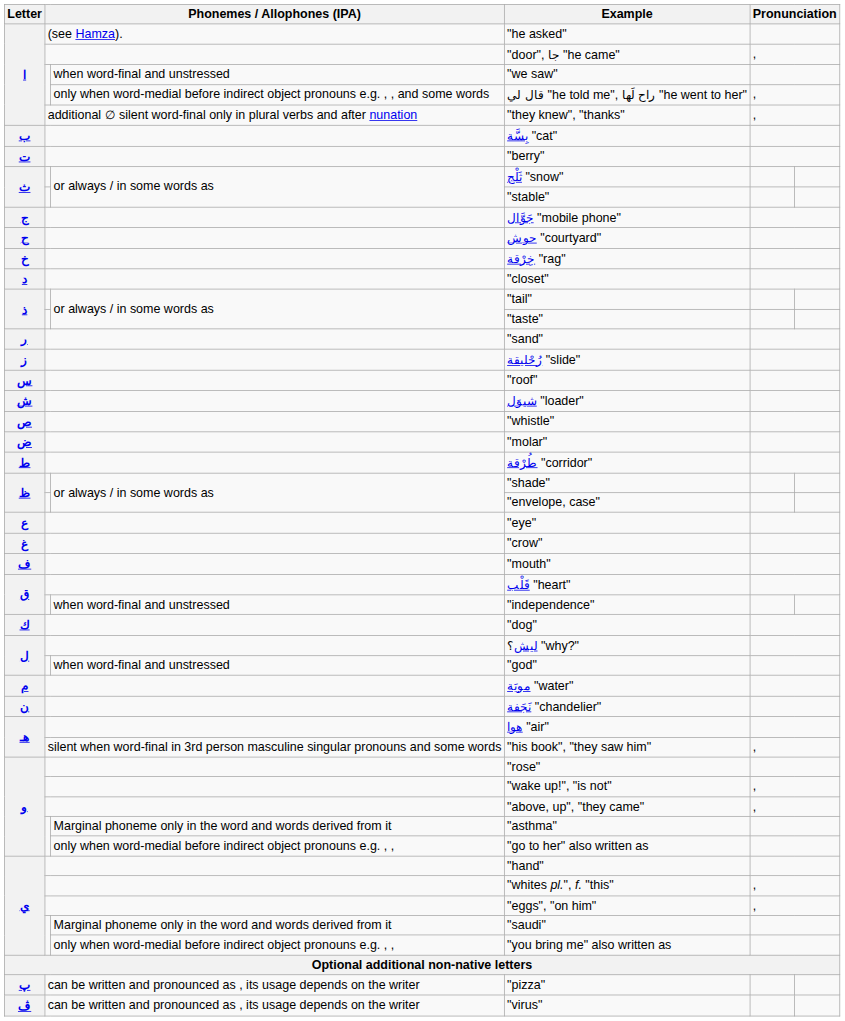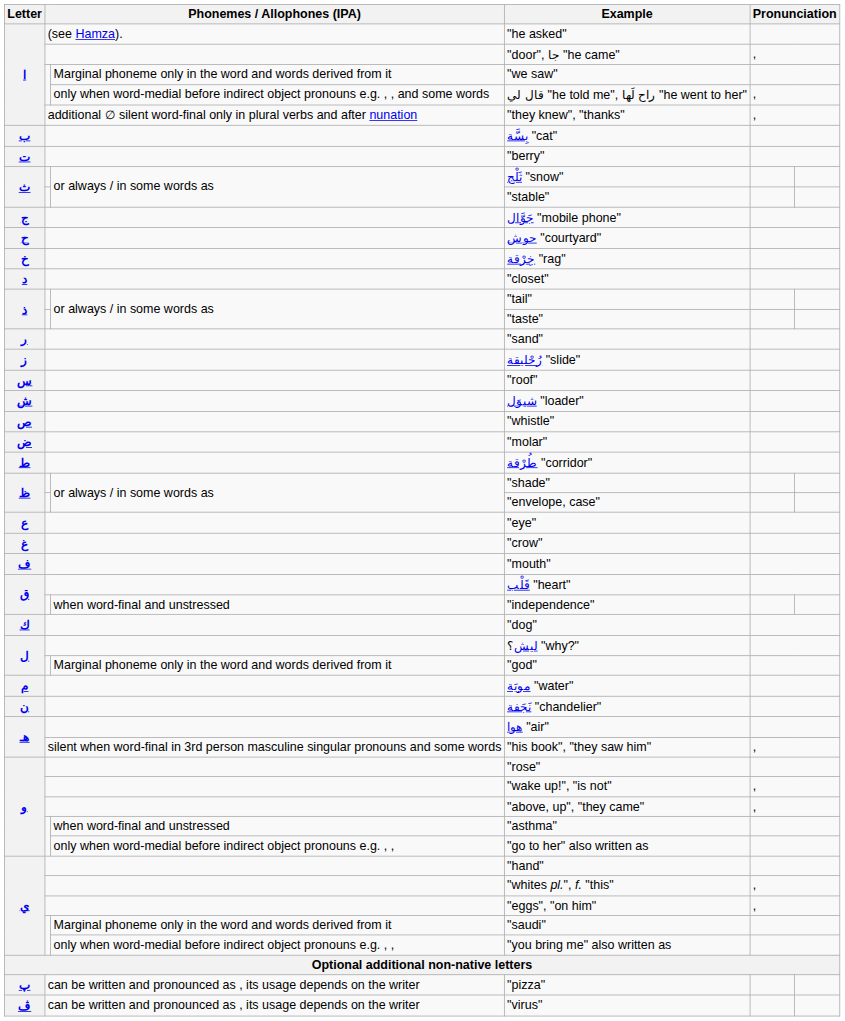 <table class="wikitable">
 <tr>
 <th>Letter</th>
 <th colspan="2">Phonemes / Allophones (IPA)</th>
 <th>Example</th>
 <th colspan="2">Pronunciation</th>
 </tr>
 <tr>
 <th rowspan="5"><strong><a href='#'>ا</a></strong></th>
 <td colspan="2"> (see  <a href='#'>Hamza</a>).</td>
 <td> "he asked"</td>
 <td colspan="2"></td>
 </tr>
 <tr>
 <td colspan="2"></td>
 <td> "door", جا "he came"</td>
 <td colspan="2">, </td>
 </tr>
 <tr>
 <td rowspan="2"></td>
-<td>when word-final and unstressed</td>
+<td>Marginal phoneme only in the word  and words derived from it</td>
 <td> "we saw"</td>
 <td colspan="2"></td>
 </tr>
 <tr>
 <td>only when word-medial before indirect object pronouns e.g. , ,  and some words</td>
 <td>قال لي "he told me", راح لَها "he went to her"</td>
 <td colspan="2">, </td>
 </tr>
 <tr>
 <td colspan="2">additional ∅ silent word-final only in plural verbs and after <a href='#'>nunation</a></td>
 <td> "they knew",  "thanks"</td>
 <td colspan="2">, </td>
 </tr>
 <tr>
 <th><strong><a href='#'>ب</a></strong></th>
 <td colspan="2"></td>
 <td><a href='#'>بِسَّة</a> "cat"</td>
 <td colspan="2"></td>
 </tr>
 <tr>
 <th><strong><a href='#'>ت</a></strong></th>
 <td colspan="2"></td>
 <td> "berry"</td>
 <td colspan="2"></td>
 </tr>
 <tr>
 <th rowspan="2"><strong><a href='#'>ث</a></strong></th>
 <td></td>
 <td rowspan="2">or always / in some words as </td>
 <td><a href='#'>ثَلْج</a> "snow"</td>
 <td></td>
 <td></td>
 </tr>
 <tr>
 <td></td>
 <td> "stable"</td>
 <td></td>
 <td></td>
 </tr>
 <tr>
 <th><strong><a href='#'>ج</a></strong></th>
 <td colspan="2"></td>
 <td><a href='#'>جَوَّال</a> "mobile phone"</td>
 <td colspan="2"></td>
 </tr>
 <tr>
 <th><strong><a href='#'>ح</a></strong></th>
 <td colspan="2"></td>
 <td><a href='#'>حوش</a> "courtyard"</td>
 <td colspan="2"></td>
 </tr>
 <tr>
 <th><strong><a href='#'>خ</a></strong></th>
 <td colspan="2"></td>
 <td><a href='#'>خِرْقة</a> "rag"</td>
 <td colspan="2"></td>
 </tr>
 <tr>
 <th><strong><a href='#'>د</a></strong></th>
 <td colspan="2"></td>
 <td> "closet"</td>
 <td colspan="2"></td>
 </tr>
 <tr>
 <th rowspan="2"><strong><a href='#'>ذ</a></strong></th>
 <td></td>
 <td rowspan="2">or always / in some words as </td>
 <td> "tail"</td>
 <td></td>
 <td></td>
 </tr>
 <tr>
 <td></td>
 <td> "taste"</td>
 <td></td>
 <td></td>
 </tr>
 <tr>
 <th><strong><a href='#'>ر</a></strong></th>
 <td colspan="2"></td>
 <td> "sand"</td>
 <td colspan="2"></td>
 </tr>
 <tr>
 <th><strong><a href='#'>ز</a></strong></th>
 <td colspan="2"></td>
 <td><a href='#'>زُحْليقة</a> "slide"</td>
 <td colspan="2"></td>
 </tr>
 <tr>
 <th><strong><a href='#'>س</a></strong></th>
 <td colspan="2"></td>
 <td> "roof"</td>
 <td colspan="2"></td>
 </tr>
 <tr>
 <th><strong><a href='#'>ش</a></strong></th>
 <td colspan="2"></td>
 <td><a href='#'>شيوَل</a> "loader"</td>
 <td colspan="2"></td>
 </tr>
 <tr>
 <th><strong><a href='#'>ص</a></strong></th>
 <td colspan="2"></td>
 <td> "whistle"</td>
 <td colspan="2"></td>
 </tr>
 <tr>
 <th><strong><a href='#'>ض</a></strong></th>
 <td colspan="2"></td>
 <td> "molar"</td>
 <td colspan="2"></td>
 </tr>
 <tr>
 <th><strong><a href='#'>ط</a></strong></th>
 <td colspan="2"></td>
 <td><a href='#'>طُرْقة</a> "corridor"</td>
 <td colspan="2"></td>
 </tr>
 <tr>
 <th rowspan="2"><strong><a href='#'>ظ</a></strong></th>
 <td></td>
 <td rowspan="2">or always / in some words as </td>
 <td> "shade"</td>
 <td></td>
 <td></td>
 </tr>
 <tr>
 <td></td>
 <td> "envelope, case"</td>
 <td></td>
 <td></td>
 </tr>
 <tr>
 <th><strong><a href='#'>ع</a></strong></th>
 <td colspan="2"></td>
 <td> "eye"</td>
 <td colspan="2"></td>
 </tr>
 <tr>
 <th><strong><a href='#'>غ</a></strong></th>
 <td colspan="2"></td>
 <td> "crow"</td>
 <td colspan="2"></td>
 </tr>
 <tr>
 <th><strong><a href='#'>ف</a></strong></th>
 <td colspan="2"></td>
 <td> "mouth"</td>
 <td colspan="2"></td>
 </tr>
 <tr>
 <th rowspan="2"><strong><a href='#'>ق</a></strong></th>
 <td colspan="2"></td>
 <td><a href='#'>قَلْب</a> "heart"</td>
 <td colspan="2"></td>
 </tr>
 <tr>
 <td></td>
 <td>when word-final and unstressed</td>
 <td> "independence"</td>
 <td></td>
 <td></td>
 </tr>
 <tr>
 <th><strong><a href='#'>ك</a></strong></th>
 <td colspan="2"></td>
 <td> "dog"</td>
 <td colspan="2"></td>
 </tr>
 <tr>
 <th rowspan="2"><strong><a href='#'>ل</a></strong></th>
 <td colspan="2"></td>
 <td><a href='#'>ليش</a>؟ "why?"</td>
 <td colspan="2"></td>
 </tr>
 <tr>
 <td></td>
-<td>when word-final and unstressed</td>
+<td>Marginal phoneme only in the word  and words derived from it</td>
 <td> "god"</td>
 <td colspan="2"></td>
 </tr>
 <tr>
 <th><strong><a href='#'>م</a></strong></th>
 <td colspan="2"></td>
 <td><a href='#'>مويَة</a> "water"</td>
 <td colspan="2"></td>
 </tr>
 <tr>
 <th><strong><a href='#'>ن</a></strong></th>
 <td colspan="2"></td>
 <td><a href='#'>نَجَفة</a> "chandelier"</td>
 <td colspan="2"></td>
 </tr>
 <tr>
 <th rowspan="2"><strong><a href='#'>هـ</a></strong></th>
 <td colspan="2"></td>
 <td><a href='#'>هوا</a> "air"</td>
 <td colspan="2"></td>
 </tr>
 <tr>
 <td colspan="2">silent when word-final in 3rd person masculine singular pronouns and some words</td>
 <td> "his book",  "they saw him"</td>
 <td colspan="2">, </td>
 </tr>
 <tr>
 <th rowspan="5"><strong><a href='#'>و</a></strong></th>
 <td colspan="2"></td>
 <td> "rose"</td>
 <td colspan="2"></td>
 </tr>
 <tr>
 <td colspan="2"></td>
 <td> "wake up!",  "is not"</td>
 <td colspan="2">, </td>
 </tr>
 <tr>
 <td colspan="2"></td>
 <td> "above, up",  "they came"</td>
 <td colspan="2">, </td>
 </tr>
 <tr>
 <td rowspan="2"></td>
-<td>Marginal phoneme only in the word  and words derived from it</td>
+<td>when word-final and unstressed</td>
 <td> "asthma"</td>
 <td colspan="2"></td>
 </tr>
 <tr>
 <td>only when word-medial before indirect object pronouns e.g. , , </td>
 <td> "go to her" also written as </td>
 <td colspan="2"></td>
 </tr>
 <tr>
 <th rowspan="5"><strong><a href='#'>ي</a></strong></th>
 <td colspan="2"></td>
 <td> "hand"</td>
 <td colspan="2"></td>
 </tr>
 <tr>
 <td colspan="2"></td>
 <td> "whites <em>pl.</em>",  <em>f.</em> "this"</td>
 <td colspan="2">, </td>
 </tr>
 <tr>
 <td colspan="2"></td>
 <td> "eggs",  "on him"</td>
 <td colspan="2">, </td>
 </tr>
 <tr>
 <td rowspan="2"></td>
 <td>Marginal phoneme only in the word  and words derived from it</td>
 <td> "saudi"</td>
 <td colspan="2"></td>
 </tr>
 <tr>
 <td>only when word-medial before indirect object pronouns e.g. , , </td>
 <td> "you bring me" also written as </td>
 <td colspan="2"></td>
 </tr>
 <tr>
 <th colspan="6">Optional additional non-native letters</th>
 </tr>
 <tr>
 <th><strong><a href='#'>پ</a></strong></th>
 <td colspan="2"> can be written and pronounced as  , its usage depends on the writer</td>
 <td> "pizza"</td>
 <td></td>
 <td></td>
 </tr>
 <tr>
 <th><strong><a href='#'>ڤ</a></strong></th>
 <td colspan="2"> can be written and pronounced as  , its usage depends on the writer</td>
 <td> "virus"</td>
 <td></td>
 <td></td>
 </tr>
 </table>
